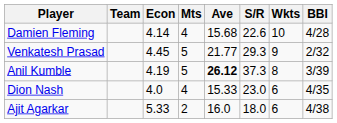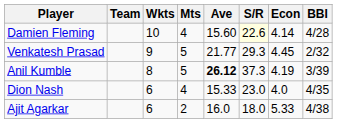 <table class="wikitable" style="text-align:left">
 <tr>
 <th>Player</th>
 <th>Team</th>
-<th>Econ</th>
+<th>Wkts</th>
 <th>Mts</th>
 <th>Ave</th>
 <th>S/R</th>
-<th>Wkts</th>
+<th>Econ</th>
 <th>BBI</th>
 </tr>
 <tr>
 <td><a href='#'>Damien Fleming</a></td>
 <td></td>
+<td>10</td>
+<td>4</td>
+<td>15.60</td>
+<td style="background: lightyellow;">22.6</td>
 <td>4.14</td>
-<td>4</td>
-<td>15.68</td>
-<td>22.6</td>
-<td>10</td>
 <td>4/28</td>
 </tr>
 <tr>
 <td><a href='#'>Venkatesh Prasad</a></td>
 <td></td>
-<td>4.45</td>
+<td>9</td>
 <td>5</td>
 <td>21.77</td>
 <td>29.3</td>
-<td>9</td>
+<td>4.45</td>
 <td>2/32</td>
 </tr>
 <tr>
 <td><a href='#'>Anil Kumble</a></td>
 <td></td>
-<td>4.19</td>
+<td>8</td>
 <td>5</td>
 <td><strong>26.12</strong></td>
 <td>37.3</td>
-<td>8</td>
+<td>4.19</td>
 <td>3/39</td>
 </tr>
 <tr>
 <td><a href='#'>Dion Nash</a></td>
 <td></td>
-<td>4.0</td>
+<td>6</td>
 <td>4</td>
 <td>15.33</td>
 <td>23.0</td>
-<td>6</td>
+<td>4.0</td>
 <td>4/35</td>
 </tr>
 <tr>
 <td><a href='#'>Ajit Agarkar</a></td>
 <td></td>
-<td>5.33</td>
+<td>6</td>
 <td>2</td>
 <td>16.0</td>
 <td>18.0</td>
-<td>6</td>
+<td>5.33</td>
 <td>4/38</td>
 </tr>
 </table>
